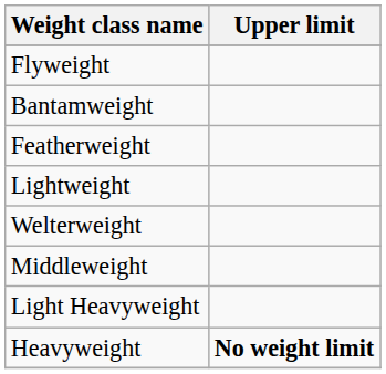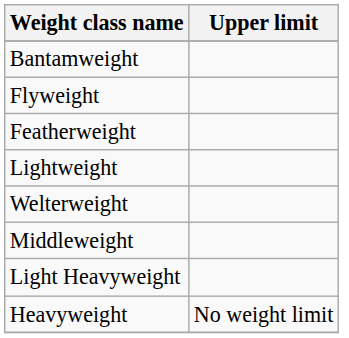 <table class="wikitable" style="font-size:95%;">
 <tr>
 <th>Weight class name</th>
 <th>Upper limit</th>
 </tr>
 <tr>
 </tr>
 <tr align="center">
-<td align="left">Flyweight</td>
+<td align="left">Bantamweight</td>
 <td></td>
 </tr>
 <tr align="center">
-<td align="left">Bantamweight</td>
+<td align="left">Flyweight</td>
 <td></td>
 </tr>
 <tr align="center">
 <td align="left">Featherweight</td>
 <td></td>
 </tr>
 <tr align="center">
 <td align="left">Lightweight</td>
 <td></td>
 </tr>
 <tr align="center">
 <td align="left">Welterweight</td>
 <td></td>
 </tr>
 <tr align="center">
 <td align="left">Middleweight</td>
 <td></td>
 </tr>
 <tr align="center">
 <td align="left">Light Heavyweight</td>
 <td></td>
 </tr>
 <tr align="center">
 <td align="left">Heavyweight</td>
-<td><strong>No weight limit</strong></td>
+<td>No weight limit</td>
 </tr>
 <tr>
 </tr>
 </table>
